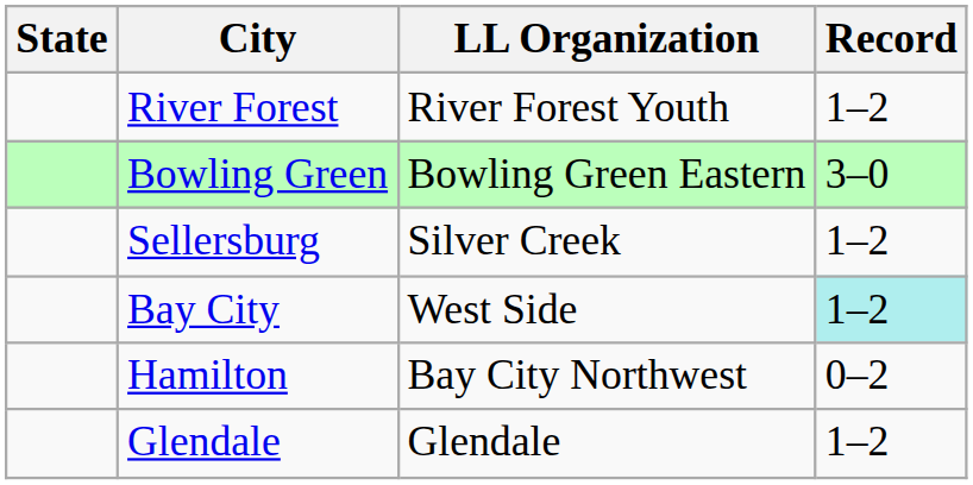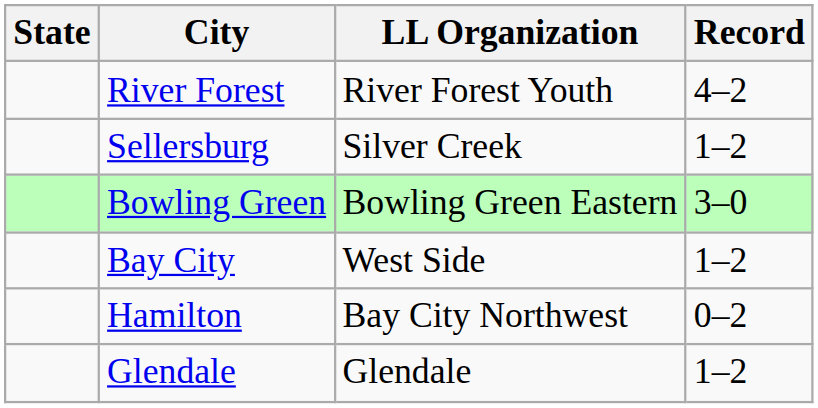 <table class="wikitable">
 <tr>
 <th>State</th>
 <th>City</th>
 <th>LL Organization</th>
 <th>Record</th>
 </tr>
 <tr>
 <td><strong></strong></td>
 <td><a href='#'>River Forest</a></td>
 <td>River Forest Youth</td>
+<td>4–2</td>
+</tr>
+<tr>
+<td><strong></strong></td>
+<td><a href='#'>Sellersburg</a></td>
+<td>Silver Creek</td>
 <td>1–2</td>
 </tr>
 <tr bgcolor="bbffbb">
 <td><strong></strong></td>
 <td><a href='#'>Bowling Green</a></td>
 <td>Bowling Green Eastern</td>
 <td>3–0</td>
 </tr>
 <tr>
 <td><strong></strong></td>
-<td><a href='#'>Sellersburg</a></td>
-<td>Silver Creek</td>
-<td>1–2</td>
-</tr>
-<tr>
-<td><strong></strong></td>
 <td><a href='#'>Bay City</a></td>
 <td>West Side</td>
-<td style="background: paleturquoise;">1–2</td>
+<td>1–2</td>
 </tr>
 <tr>
 <td><strong></strong></td>
 <td><a href='#'>Hamilton</a></td>
 <td>Bay City Northwest</td>
 <td>0–2</td>
 </tr>
 <tr>
 <td><strong></strong></td>
 <td><a href='#'>Glendale</a></td>
 <td>Glendale</td>
 <td>1–2</td>
 </tr>
 </table>
